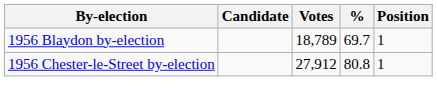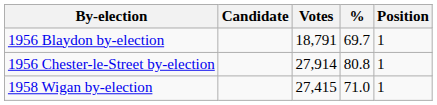 <table class="wikitable sortable">
 <tr>
 <th>By-election</th>
 <th>Candidate</th>
 <th>Votes</th>
 <th>%</th>
 <th>Position</th>
 </tr>
 <tr>
 <td><a href='#'>1956 Blaydon by-election</a></td>
 <td></td>
-<td>18,789</td>
+<td>18,791</td>
 <td>69.7</td>
 <td>1</td>
 </tr>
 <tr>
 <td><a href='#'>1956 Chester-le-Street by-election</a></td>
 <td></td>
-<td>27,912</td>
+<td>27,914</td>
 <td>80.8</td>
 <td>1</td>
 </tr>
+<tr>
+<td><a href='#'>1958 Wigan by-election</a></td>
+<td></td>
+<td>27,415</td>
+<td>71.0</td>
+<td>1</td>
+</tr>
 </table>
